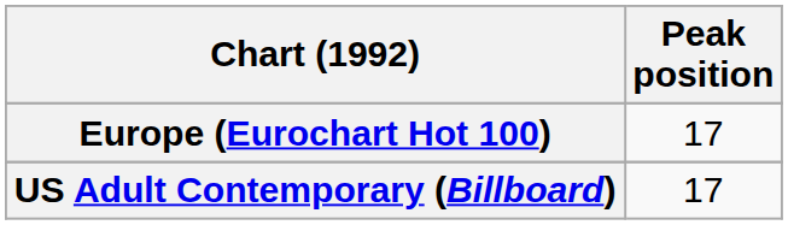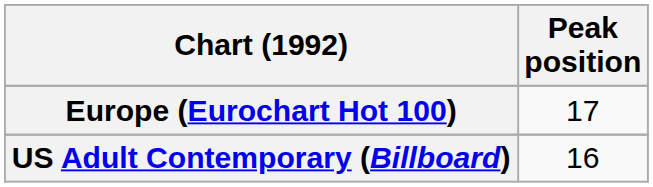 <table class="wikitable sortable plainrowheaders" style="text-align:center">
 <tr>
 <th>Chart (1992)</th>
 <th>Peak<br>position</th>
 </tr>
 <tr>
 </tr>
 <tr>
 </tr>
 <tr>
 </tr>
 <tr>
 <th scope="row">Europe (<a href='#'>Eurochart Hot 100</a>)</th>
 <td>17</td>
 </tr>
 <tr>
 </tr>
 <tr>
 </tr>
 <tr>
 </tr>
 <tr>
 </tr>
 <tr>
 </tr>
 <tr>
 <th scope="row">US <a href='#'>Adult Contemporary</a> (<em><a href='#'>Billboard</a></em>)</th>
-<td>17</td>
+<td>16</td>
 </tr>
 </table>
